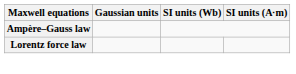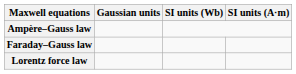 <table class="wikitable">
 <tr>
 <th>Maxwell equations</th>
 <th>Gaussian units</th>
 <th>SI units (Wb)</th>
 <th>SI units (A⋅m)</th>
 </tr>
 <tr>
 <th>Ampère–Gauss law</th>
 <td></td>
 <td colspan="2"></td>
 </tr>
 <tr>
+<th>Faraday–Gauss law</th>
+<td></td>
+<td></td>
+<td></td>
+</tr>
+<tr>
 <th>Lorentz force law</th>
 <td></td>
 <td></td>
 <td></td>
 </tr>
 </table>
